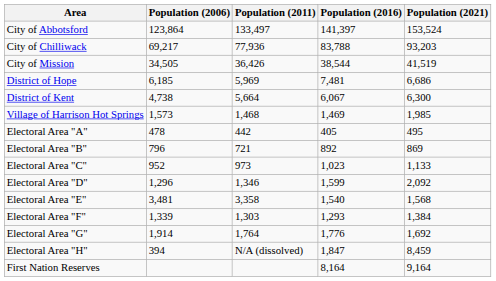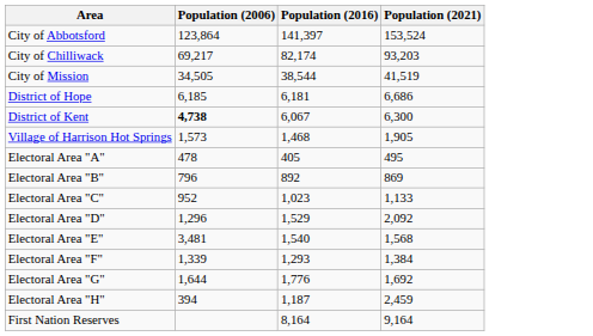 <table class="wikitable">
 <tr>
 <th>Area</th>
 <th>Population (2006)</th>
-<th>Population (2011)</th>
 <th>Population (2016)</th>
 <th>Population (2021)</th>
 </tr>
 <tr>
 <td>City of <a href='#'>Abbotsford</a></td>
 <td>123,864</td>
-<td>133,497</td>
 <td>141,397</td>
 <td>153,524</td>
 </tr>
 <tr>
 <td>City of <a href='#'>Chilliwack</a></td>
 <td>69,217</td>
-<td>77,936</td>
-<td>83,788</td>
+<td>82,174</td>
 <td>93,203</td>
 </tr>
 <tr>
 <td>City of <a href='#'>Mission</a></td>
 <td>34,505</td>
-<td>36,426</td>
 <td>38,544</td>
 <td>41,519</td>
 </tr>
 <tr>
 <td><a href='#'>District of Hope</a></td>
 <td>6,185</td>
-<td>5,969</td>
-<td>7,481</td>
+<td>6,181</td>
 <td>6,686</td>
 </tr>
 <tr>
 <td><a href='#'>District of Kent</a></td>
-<td>4,738</td>
-<td>5,664</td>
+<td><strong>4,738</strong></td>
 <td>6,067</td>
 <td>6,300</td>
 </tr>
 <tr>
 <td><a href='#'>Village of Harrison Hot Springs</a></td>
 <td>1,573</td>
 <td>1,468</td>
-<td>1,469</td>
-<td>1,985</td>
+<td>1,905</td>
 </tr>
 <tr>
 <td>Electoral Area "A"</td>
 <td>478</td>
-<td>442</td>
 <td>405</td>
 <td>495</td>
 </tr>
 <tr>
 <td>Electoral Area "B"</td>
 <td>796</td>
-<td>721</td>
 <td>892</td>
 <td>869</td>
 </tr>
 <tr>
 <td>Electoral Area "C"</td>
 <td>952</td>
-<td>973</td>
 <td>1,023</td>
 <td>1,133</td>
 </tr>
 <tr>
 <td>Electoral Area "D"</td>
 <td>1,296</td>
-<td>1,346</td>
-<td>1,599</td>
+<td>1,529</td>
 <td>2,092</td>
 </tr>
 <tr>
 <td>Electoral Area "E"</td>
 <td>3,481</td>
-<td>3,358</td>
 <td>1,540</td>
 <td>1,568</td>
 </tr>
 <tr>
 <td>Electoral Area "F"</td>
 <td>1,339</td>
-<td>1,303</td>
 <td>1,293</td>
 <td>1,384</td>
 </tr>
 <tr>
 <td>Electoral Area "G"</td>
-<td>1,914</td>
-<td>1,764</td>
+<td>1,644</td>
 <td>1,776</td>
 <td>1,692</td>
 </tr>
 <tr>
 <td>Electoral Area "H"</td>
 <td>394</td>
-<td>N/A (dissolved)</td>
-<td>1,847</td>
-<td>8,459</td>
+<td>1,187</td>
+<td>2,459</td>
 </tr>
 <tr>
 <td>First Nation Reserves</td>
-<td></td>
 <td></td>
 <td>8,164</td>
 <td>9,164</td>
 </tr>
 </table>
